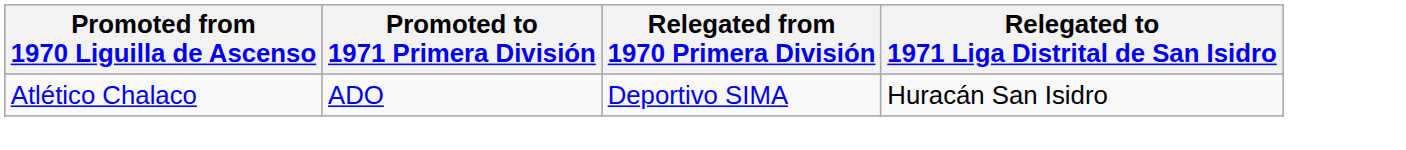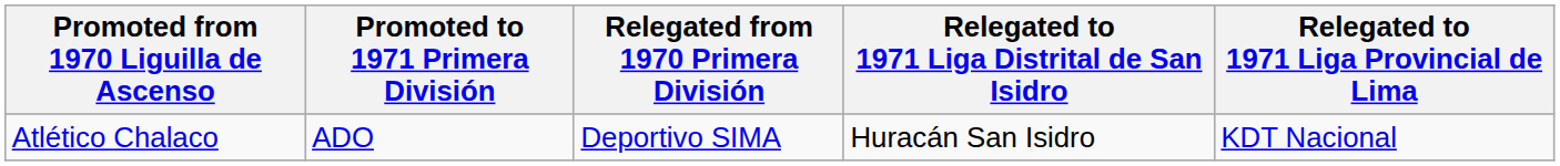 <table class="wikitable">
 <tr>
 <th>Promoted from<br><a href='#'>1970 Liguilla de Ascenso</a></th>
 <th>Promoted to<br><a href='#'>1971 Primera División</a></th>
 <th>Relegated from<br><a href='#'>1970 Primera División</a></th>
 <th>Relegated to<br><a href='#'>1971 Liga Distrital de San Isidro</a></th>
+<th>Relegated to<br><a href='#'>1971 Liga Provincial de Lima</a></th>
 </tr>
 <tr>
 <td> <a href='#'>Atlético Chalaco</a> </td>
 <td> <a href='#'>ADO</a> </td>
 <td> <a href='#'>Deportivo SIMA</a> </td>
 <td> Huracán San Isidro </td>
+<td> <a href='#'>KDT Nacional</a> </td>
 </tr>
 </table>
